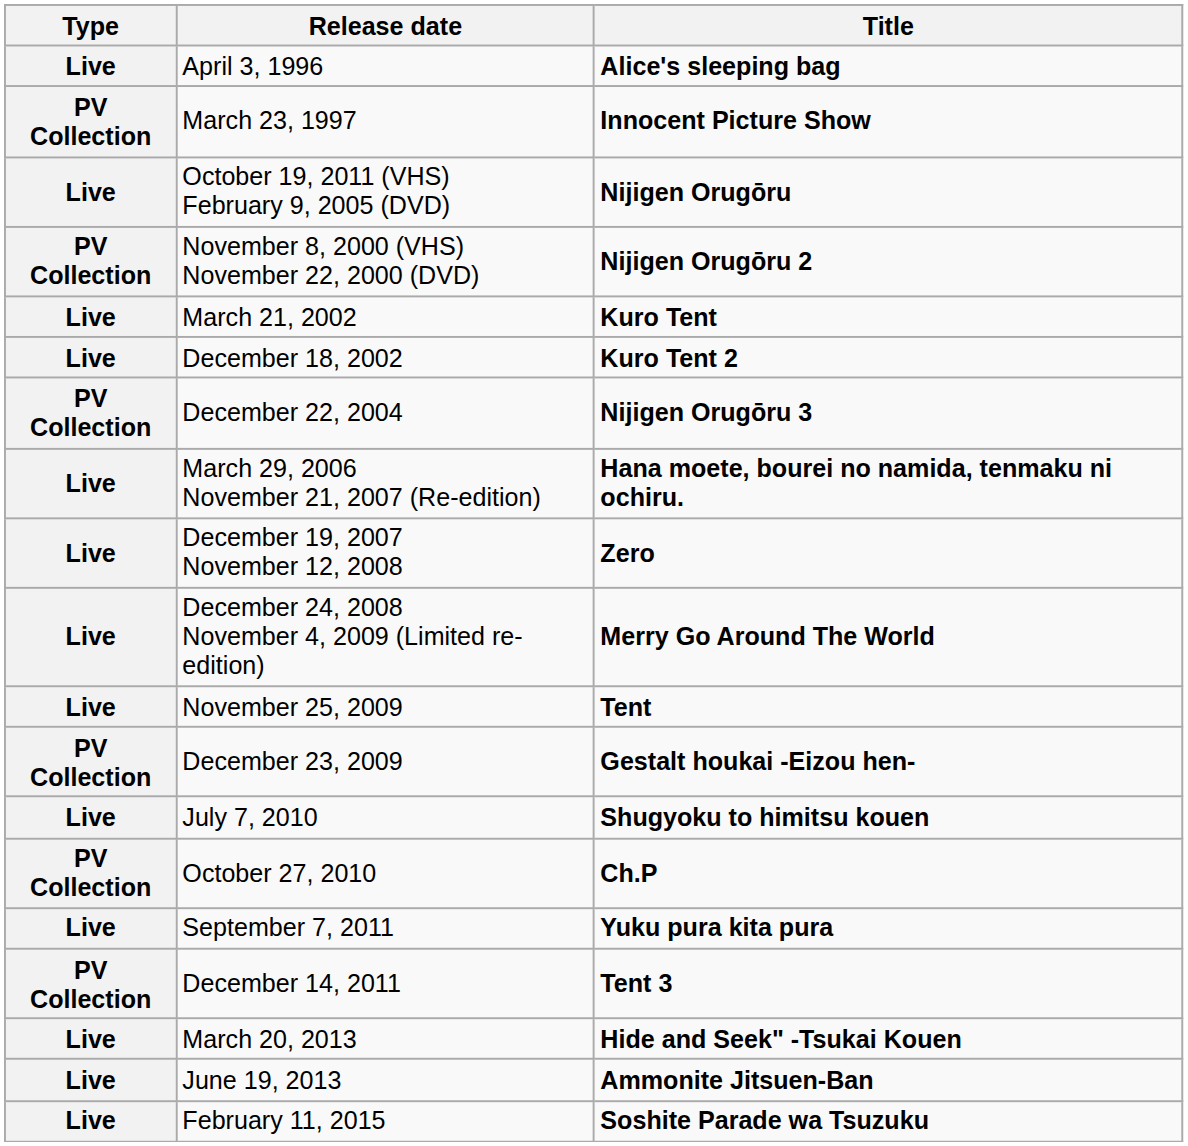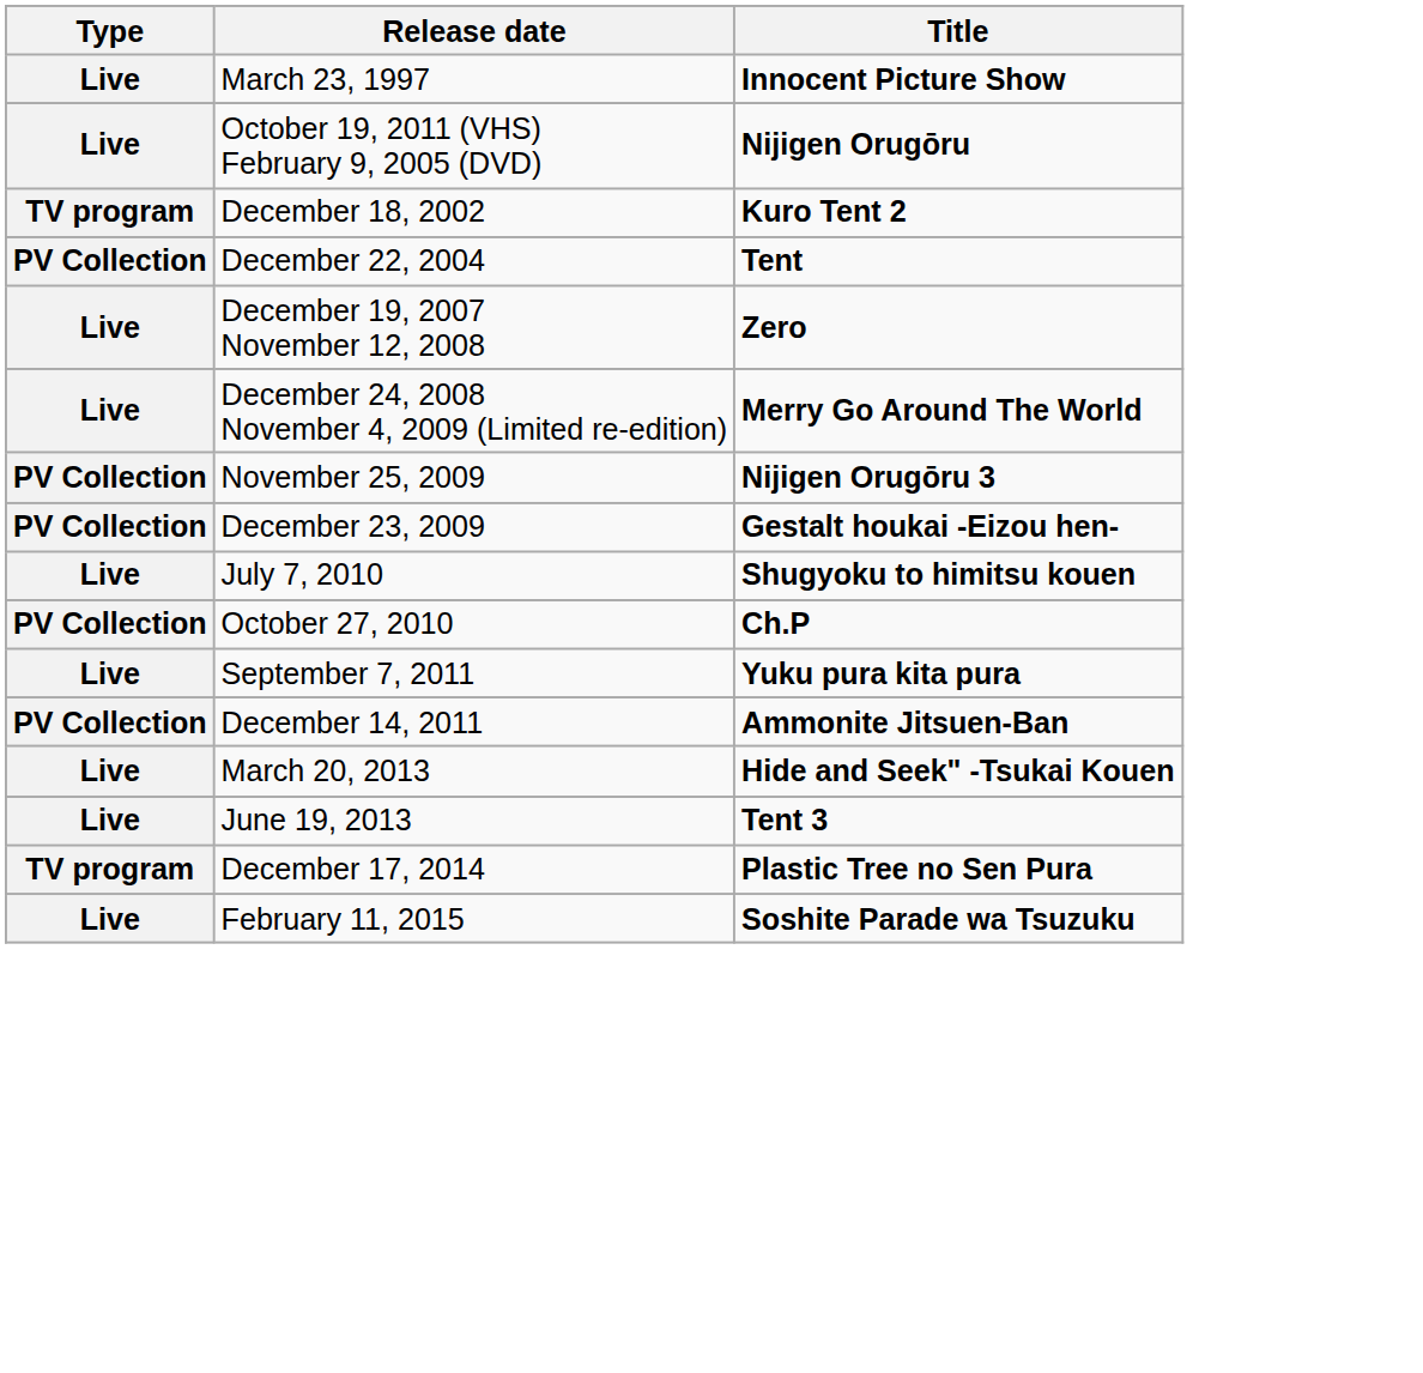 <table class="wikitable" style=font-size:small>
 <tr>
 <th>Type</th>
 <th>Release date</th>
 <th>Title</th>
 </tr>
 <tr>
 <th>Live</th>
-<td>April 3, 1996</td>
-<td><strong>Alice's sleeping bag</strong></td>
-</tr>
-<tr>
-<th>PV Collection</th>
 <td>March 23, 1997</td>
 <td><strong>Innocent Picture Show</strong></td>
 </tr>
 <tr>
 <th>Live</th>
 <td>October 19, 2011 (VHS)<br>February 9, 2005 (DVD)</td>
 <td><strong>Nijigen Orugōru</strong></td>
 </tr>
 <tr>
-<th>PV Collection</th>
-<td>November 8, 2000 (VHS)<br>November 22, 2000 (DVD)</td>
-<td><strong>Nijigen Orugōru 2</strong></td>
-</tr>
-<tr>
-<th>Live</th>
-<td>March 21, 2002</td>
-<td><strong>Kuro Tent</strong></td>
-</tr>
-<tr>
-<th>Live</th>
+<th>TV program</th>
 <td>December 18, 2002</td>
 <td><strong>Kuro Tent 2</strong></td>
 </tr>
 <tr>
 <th>PV Collection</th>
 <td>December 22, 2004</td>
-<td><strong>Nijigen Orugōru 3</strong></td>
-</tr>
-<tr>
-<th>Live</th>
-<td>March 29, 2006<br>November 21, 2007 (Re-edition)</td>
-<td><strong>Hana moete, bourei no namida, tenmaku ni ochiru.</strong></td>
+<td><strong>Tent</strong></td>
 </tr>
 <tr>
 <th>Live</th>
 <td>December 19, 2007<br>November 12, 2008</td>
 <td><strong>Zero</strong></td>
 </tr>
 <tr>
 <th>Live</th>
 <td>December 24, 2008<br>November 4, 2009 (Limited re-edition)</td>
 <td><strong>Merry Go Around The World</strong></td>
 </tr>
 <tr>
-<th>Live</th>
+<th>PV Collection</th>
 <td>November 25, 2009</td>
-<td><strong>Tent</strong></td>
+<td><strong>Nijigen Orugōru 3</strong></td>
 </tr>
 <tr>
 <th>PV Collection</th>
 <td>December 23, 2009</td>
 <td><strong>Gestalt houkai -Eizou hen-</strong></td>
 </tr>
 <tr>
 <th>Live</th>
 <td>July 7, 2010</td>
 <td><strong>Shugyoku to himitsu kouen</strong></td>
 </tr>
 <tr>
 <th>PV Collection</th>
 <td>October 27, 2010</td>
 <td><strong>Ch.P</strong></td>
 </tr>
 <tr>
 <th>Live</th>
 <td>September 7, 2011</td>
 <td><strong>Yuku pura kita pura</strong></td>
 </tr>
 <tr>
 <th>PV Collection</th>
 <td>December 14, 2011</td>
-<td><strong>Tent 3</strong></td>
+<td><strong>Ammonite Jitsuen-Ban</strong></td>
 </tr>
 <tr>
 <th>Live</th>
 <td>March 20, 2013</td>
 <td><strong>Hide and Seek" -Tsukai Kouen</strong></td>
 </tr>
 <tr>
 <th>Live</th>
 <td>June 19, 2013</td>
-<td><strong>Ammonite Jitsuen-Ban</strong></td>
+<td><strong>Tent 3</strong></td>
+</tr>
+<tr>
+<th>TV program</th>
+<td>December 17, 2014</td>
+<td><strong>Plastic Tree no Sen Pura</strong></td>
 </tr>
 <tr>
 <th>Live</th>
 <td>February 11, 2015</td>
 <td><strong>Soshite Parade wa Tsuzuku</strong></td>
 </tr>
 </table>
